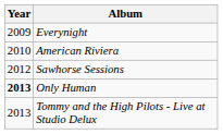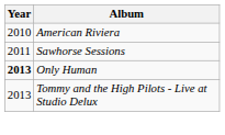 <table class="wikitable">
 <tr>
 <th style="width:18px;" rowspan="1">Year</th>
 <th style="width:245px;" rowspan="1">Album  </th>
 </tr>
 <tr>
-<td>2009</td>
-<td><em>Everynight</em></td>
-</tr>
-<tr>
 <td>2010</td>
 <td><em>American Riviera</em></td>
 </tr>
 <tr>
-<td>2012</td>
+<td>2011</td>
 <td><em>Sawhorse Sessions</em></td>
 </tr>
 <tr>
 <td><strong>2013</strong></td>
 <td><em>Only Human</em></td>
 </tr>
 <tr>
 <td>2013</td>
 <td><em>Tommy and the High Pilots - Live at Studio Delux</em></td>
 </tr>
 </table>
